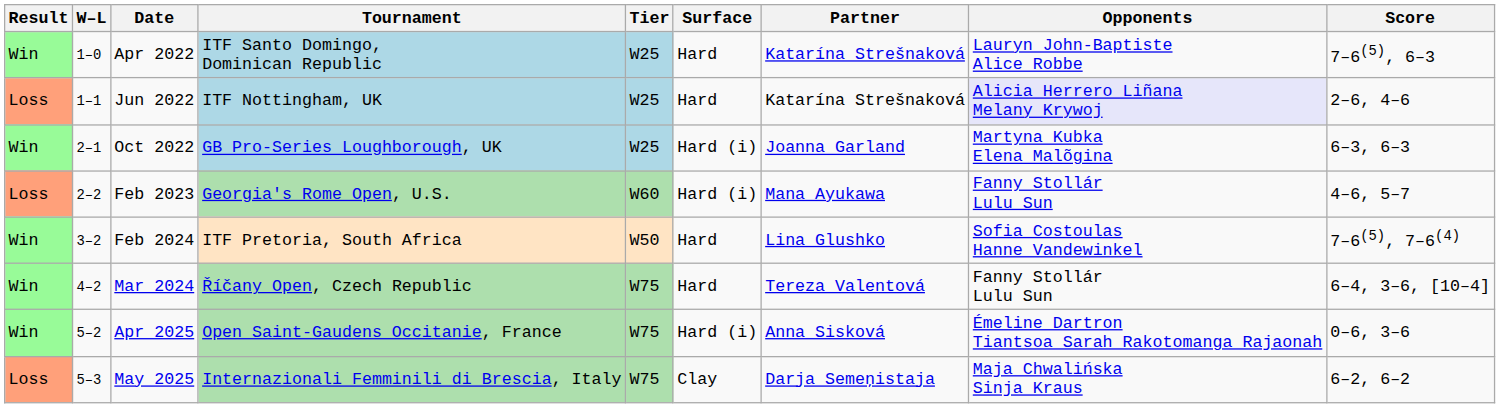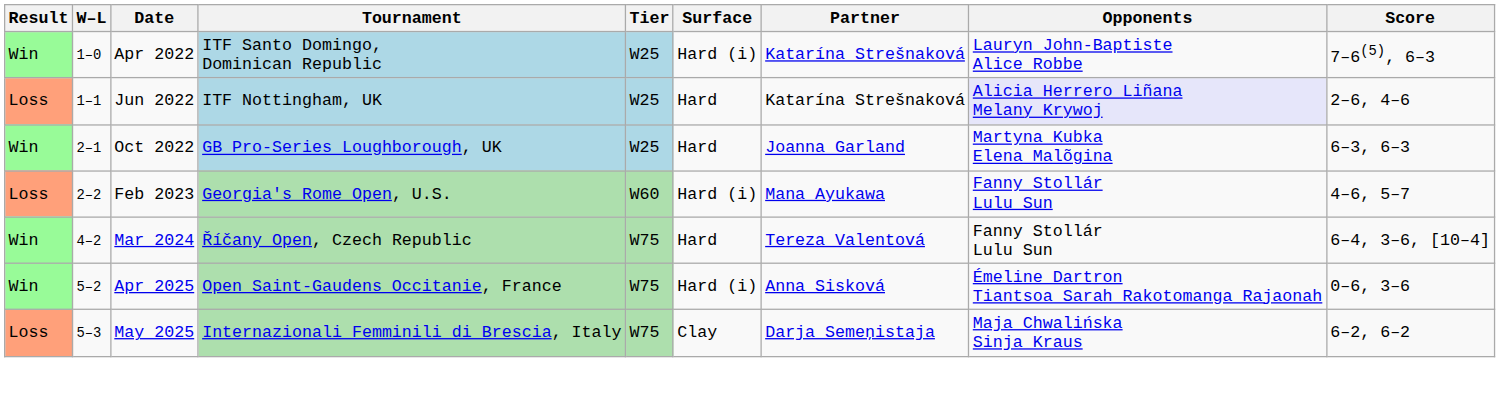 <table class="sortable wikitable">
 <tr>
 <th>Result</th>
 <th class="unsortable">W–L</th>
 <th>Date</th>
 <th>Tournament</th>
 <th>Tier</th>
 <th>Surface</th>
 <th>Partner</th>
 <th>Opponents</th>
 <th class=unsortable>Score</th>
 </tr>
 <tr>
 <td style="background:#98fb98;">Win</td>
 <td><small>1–0</small></td>
 <td>Apr 2022</td>
 <td style="background:lightblue;">ITF Santo Domingo, <br>Dominican Republic</td>
 <td style="background:lightblue;">W25</td>
-<td>Hard</td>
+<td>Hard (i)</td>
 <td> <a href='#'>Katarína Strešnaková</a></td>
 <td> <a href='#'>Lauryn John-Baptiste</a> <br>  <a href='#'>Alice Robbe</a></td>
 <td>7–6<sup>(5)</sup>, 6–3</td>
 </tr>
 <tr>
 <td style="background:#ffa07a;">Loss</td>
 <td><small>1–1</small></td>
 <td>Jun 2022</td>
 <td style="background:lightblue;">ITF Nottingham, UK</td>
 <td style="background:lightblue;">W25</td>
 <td>Hard</td>
 <td> Katarína Strešnaková</td>
 <td style="background: lavender;"> <a href='#'>Alicia Herrero Liñana</a> <br>  <a href='#'>Melany Krywoj</a></td>
 <td>2–6, 4–6</td>
 </tr>
 <tr>
 <td style="background:#98fb98;">Win</td>
 <td><small>2–1</small></td>
 <td>Oct 2022</td>
 <td style="background:lightblue;"><a href='#'>GB Pro-Series Loughborough</a>, UK</td>
 <td style="background:lightblue;">W25</td>
-<td>Hard (i)</td>
+<td>Hard</td>
 <td> <a href='#'>Joanna Garland</a></td>
 <td> <a href='#'>Martyna Kubka</a> <br>  <a href='#'>Elena Malõgina</a></td>
 <td>6–3, 6–3</td>
 </tr>
 <tr>
 <td style="background:#ffa07a;">Loss</td>
 <td><small>2–2</small></td>
 <td>Feb 2023</td>
 <td style="background:#addfad;"><a href='#'>Georgia's Rome Open</a>, U.S.</td>
 <td style="background:#addfad;">W60</td>
 <td>Hard (i)</td>
 <td> <a href='#'>Mana Ayukawa</a></td>
 <td> <a href='#'>Fanny Stollár</a> <br>  <a href='#'>Lulu Sun</a></td>
 <td>4–6, 5–7</td>
-</tr>
-<tr>
-<td style="background:#98fb98;">Win</td>
-<td><small>3–2</small></td>
-<td>Feb 2024</td>
-<td style="background:#ffe4c4;">ITF Pretoria, South Africa</td>
-<td style="background:#ffe4c4;">W50</td>
-<td>Hard</td>
-<td> <a href='#'>Lina Glushko</a></td>
-<td> <a href='#'>Sofia Costoulas</a> <br>  <a href='#'>Hanne Vandewinkel</a></td>
-<td>7–6<sup>(5)</sup>, 7–6<sup>(4)</sup></td>
 </tr>
 <tr>
 <td style="background:#98fb98;">Win</td>
 <td><small>4–2</small></td>
 <td><a href='#'>Mar 2024</a></td>
 <td style="background:#addfad;"><a href='#'>Říčany Open</a>, Czech Republic</td>
 <td style="background:#addfad;">W75</td>
 <td>Hard</td>
 <td> <a href='#'>Tereza Valentová</a></td>
 <td> Fanny Stollár <br>  Lulu Sun</td>
 <td>6–4, 3–6, [10–4]</td>
 </tr>
 <tr>
 <td style="background:#98FB98;">Win</td>
 <td><small>5–2</small></td>
 <td><a href='#'>Apr 2025</a></td>
 <td style="background:#addfad;"><a href='#'>Open Saint-Gaudens Occitanie</a>, France</td>
 <td style="background:#addfad;">W75</td>
 <td>Hard (i)</td>
 <td> <a href='#'>Anna Sisková</a></td>
 <td> <a href='#'>Émeline Dartron</a> <br>  <a href='#'>Tiantsoa Sarah Rakotomanga Rajaonah</a></td>
 <td>0–6, 3–6</td>
 </tr>
 <tr>
 <td style="background:#ffa07a;">Loss</td>
 <td><small>5–3</small></td>
 <td><a href='#'>May 2025</a></td>
 <td style="background:#addfad;"><a href='#'>Internazionali Femminili di Brescia</a>, Italy</td>
 <td style="background:#addfad;">W75</td>
 <td>Clay</td>
 <td> <a href='#'>Darja Semeņistaja</a></td>
 <td> <a href='#'>Maja Chwalińska</a> <br>  <a href='#'>Sinja Kraus</a></td>
 <td>6–2, 6–2</td>
 </tr>
 </table>
